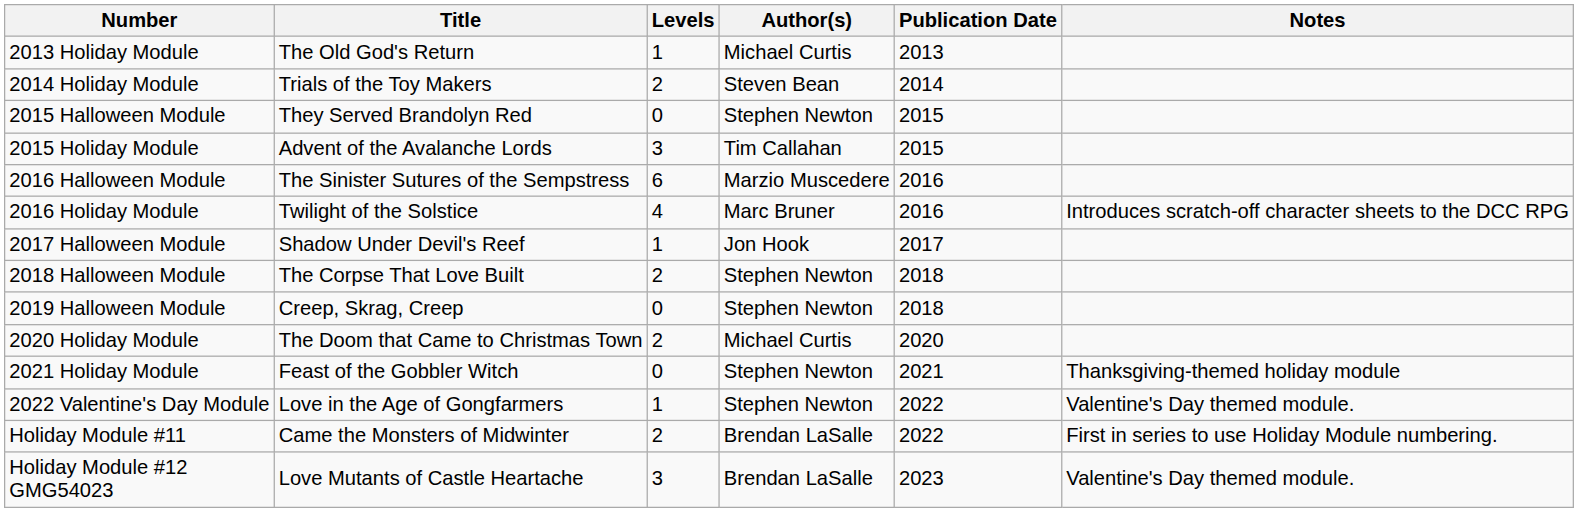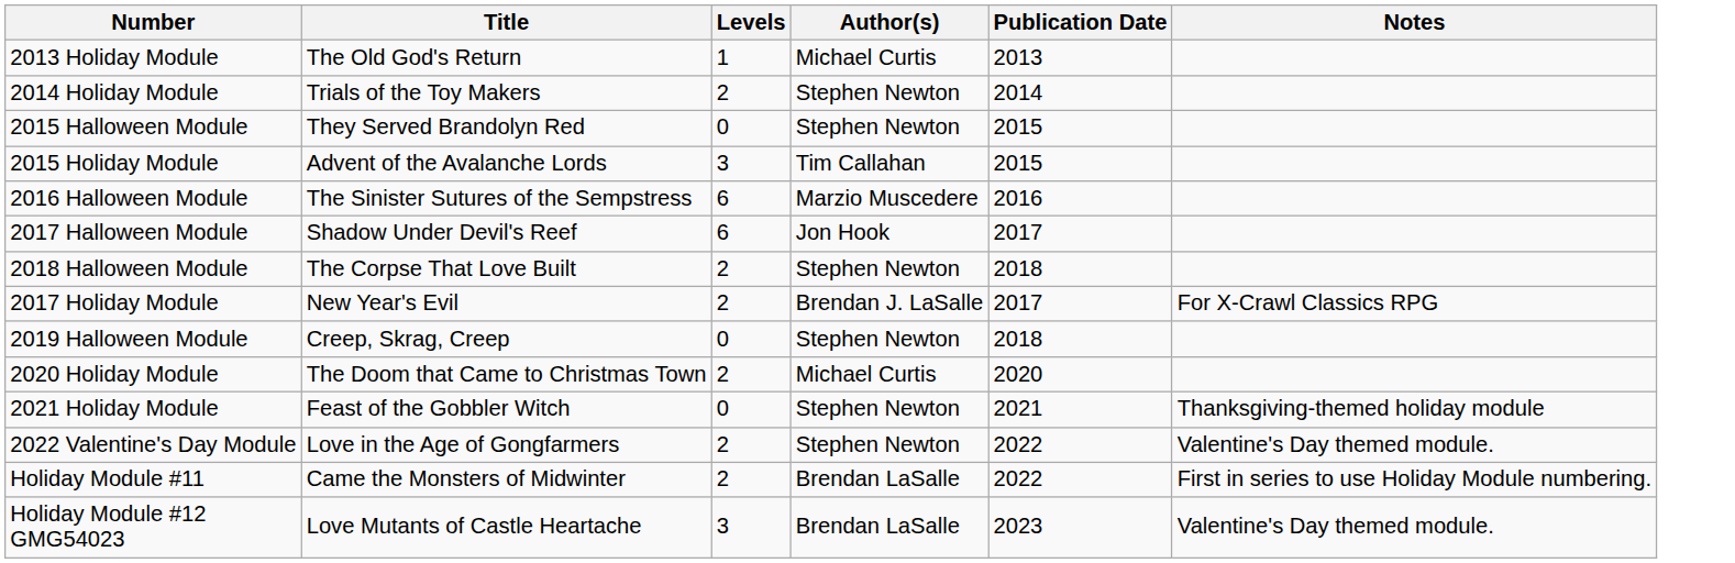 <table class="wikitable sortable">
 <tr>
 <th>Number</th>
 <th>Title</th>
 <th>Levels</th>
 <th>Author(s)</th>
 <th>Publication Date</th>
 <th>Notes</th>
 </tr>
 <tr>
 <td>2013 Holiday Module</td>
 <td>The Old God's Return</td>
 <td>1</td>
 <td>Michael Curtis</td>
 <td>2013</td>
 <td></td>
 </tr>
 <tr>
 <td>2014 Holiday Module</td>
 <td>Trials of the Toy Makers</td>
 <td>2</td>
-<td>Steven Bean</td>
+<td>Stephen Newton</td>
 <td>2014</td>
 <td></td>
 </tr>
 <tr>
 <td>2015 Halloween Module</td>
 <td>They Served Brandolyn Red</td>
 <td>0</td>
 <td>Stephen Newton</td>
 <td>2015</td>
 <td></td>
 </tr>
 <tr>
 <td>2015 Holiday Module</td>
 <td>Advent of the Avalanche Lords</td>
 <td>3</td>
 <td>Tim Callahan</td>
 <td>2015</td>
 <td></td>
 </tr>
 <tr>
 <td>2016 Halloween Module</td>
 <td>The Sinister Sutures of the Sempstress</td>
 <td>6</td>
 <td>Marzio Muscedere</td>
 <td>2016</td>
 <td></td>
 </tr>
 <tr>
-<td>2016 Holiday Module</td>
-<td>Twilight of the Solstice</td>
-<td>4</td>
-<td>Marc Bruner</td>
-<td>2016</td>
-<td>Introduces scratch-off character sheets to the DCC RPG</td>
-</tr>
-<tr>
 <td>2017 Halloween Module</td>
 <td>Shadow Under Devil's Reef</td>
-<td>1</td>
+<td>6</td>
 <td>Jon Hook</td>
 <td>2017</td>
 <td></td>
 </tr>
 <tr>
 <td>2018 Halloween Module</td>
 <td>The Corpse That Love Built</td>
 <td>2</td>
 <td>Stephen Newton</td>
 <td>2018</td>
 <td></td>
+</tr>
+<tr>
+<td>2017 Holiday Module</td>
+<td>New Year's Evil</td>
+<td>2</td>
+<td>Brendan J. LaSalle</td>
+<td>2017</td>
+<td>For X-Crawl Classics RPG</td>
 </tr>
 <tr>
 <td>2019 Halloween Module</td>
 <td>Creep, Skrag, Creep</td>
 <td>0</td>
 <td>Stephen Newton</td>
 <td>2018</td>
 <td></td>
 </tr>
 <tr>
 <td>2020 Holiday Module</td>
 <td>The Doom that Came to Christmas Town</td>
 <td>2</td>
 <td>Michael Curtis</td>
 <td>2020</td>
 <td></td>
 </tr>
 <tr>
 <td>2021 Holiday Module</td>
 <td>Feast of the Gobbler Witch</td>
 <td>0</td>
 <td>Stephen Newton</td>
 <td>2021</td>
 <td>Thanksgiving-themed holiday module</td>
 </tr>
 <tr>
 <td>2022 Valentine's Day Module</td>
 <td>Love in the Age of Gongfarmers</td>
-<td>1</td>
+<td>2</td>
 <td>Stephen Newton</td>
 <td>2022</td>
 <td>Valentine's Day themed module.</td>
 </tr>
 <tr>
 <td>Holiday Module #11</td>
 <td>Came the Monsters of Midwinter</td>
 <td>2</td>
 <td>Brendan LaSalle</td>
 <td>2022</td>
 <td>First in series to use Holiday Module numbering.</td>
 </tr>
 <tr>
 <td>Holiday Module #12<br>GMG54023</td>
 <td>Love Mutants of Castle Heartache</td>
 <td>3</td>
 <td>Brendan LaSalle</td>
 <td>2023</td>
 <td>Valentine's Day themed module.</td>
 </tr>
 </table>
